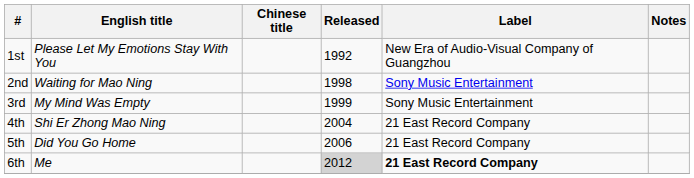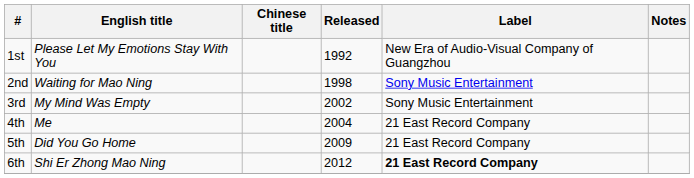 <table class="wikitable">
 <tr>
 <th>#</th>
 <th>English title</th>
 <th>Chinese title</th>
 <th>Released</th>
 <th>Label</th>
 <th>Notes</th>
 </tr>
 <tr>
 <td>1st</td>
 <td><em>Please Let My Emotions Stay With You</em></td>
 <td></td>
 <td>1992</td>
 <td>New Era of Audio-Visual Company of Guangzhou</td>
 <td></td>
 </tr>
 <tr>
 <td>2nd</td>
 <td><em>Waiting for Mao Ning</em></td>
 <td></td>
 <td>1998</td>
 <td><a href='#'>Sony Music Entertainment</a></td>
 <td></td>
 </tr>
 <tr>
 <td>3rd</td>
 <td><em>My Mind Was Empty</em></td>
 <td></td>
-<td>1999</td>
+<td>2002</td>
 <td>Sony Music Entertainment</td>
 <td></td>
 </tr>
 <tr>
 <td>4th</td>
-<td><em>Shi Er Zhong Mao Ning</em></td>
+<td><em>Me</em></td>
 <td></td>
 <td>2004</td>
 <td>21 East Record Company</td>
 <td></td>
 </tr>
 <tr>
 <td>5th</td>
 <td><em>Did You Go Home</em></td>
 <td></td>
-<td>2006</td>
+<td>2009</td>
 <td>21 East Record Company</td>
 <td></td>
 </tr>
 <tr>
 <td>6th</td>
-<td><em>Me</em></td>
+<td><em>Shi Er Zhong Mao Ning</em></td>
 <td></td>
-<td style="background: lightgrey;">2012</td>
+<td>2012</td>
 <td><strong>21 East Record Company</strong></td>
 <td></td>
 </tr>
 <tr>
 </tr>
 </table>
